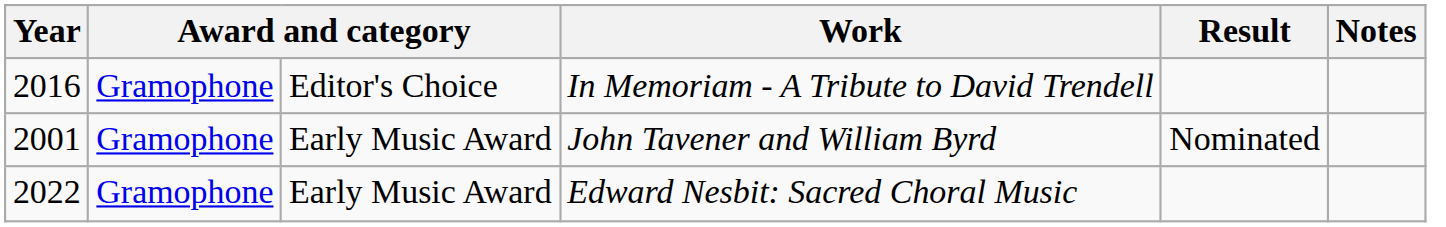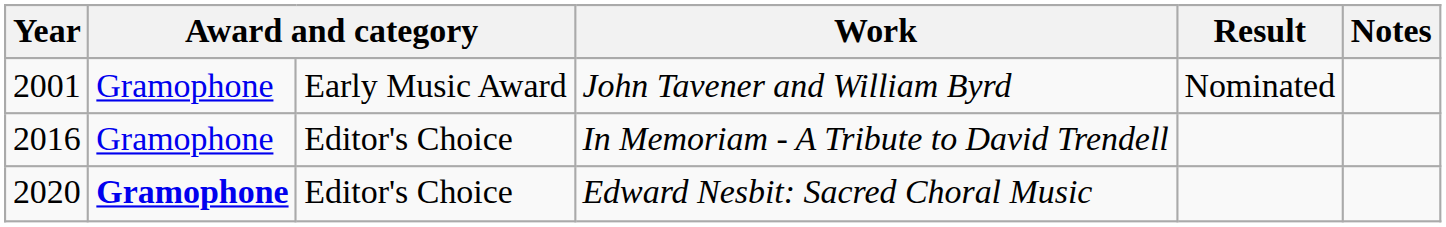 <table class="wikitable">
 <tr>
 <th>Year</th>
 <th colspan="2">Award and category</th>
 <th>Work</th>
 <th>Result</th>
 <th>Notes</th>
+</tr>
+<tr>
+<td>2001</td>
+<td><a href='#'>Gramophone</a></td>
+<td>Early Music Award</td>
+<td><em>John Tavener and William Byrd</em></td>
+<td>Nominated</td>
+<td></td>
 </tr>
 <tr>
 <td>2016</td>
 <td><a href='#'>Gramophone</a></td>
 <td>Editor's Choice</td>
 <td><em>In Memoriam - A Tribute to David Trendell</em></td>
 <td></td>
 <td></td>
 </tr>
 <tr>
-<td>2001</td>
-<td><a href='#'>Gramophone</a></td>
-<td>Early Music Award</td>
-<td><em>John Tavener and William Byrd</em></td>
-<td>Nominated</td>
-<td></td>
-</tr>
-<tr>
-<td>2022</td>
-<td><a href='#'>Gramophone</a></td>
-<td>Early Music Award</td>
+<td>2020</td>
+<td><strong><a href='#'>Gramophone</a></strong></td>
+<td>Editor's Choice</td>
 <td><em>Edward Nesbit: Sacred Choral Music</em></td>
 <td></td>
 <td></td>
 </tr>
 </table>
